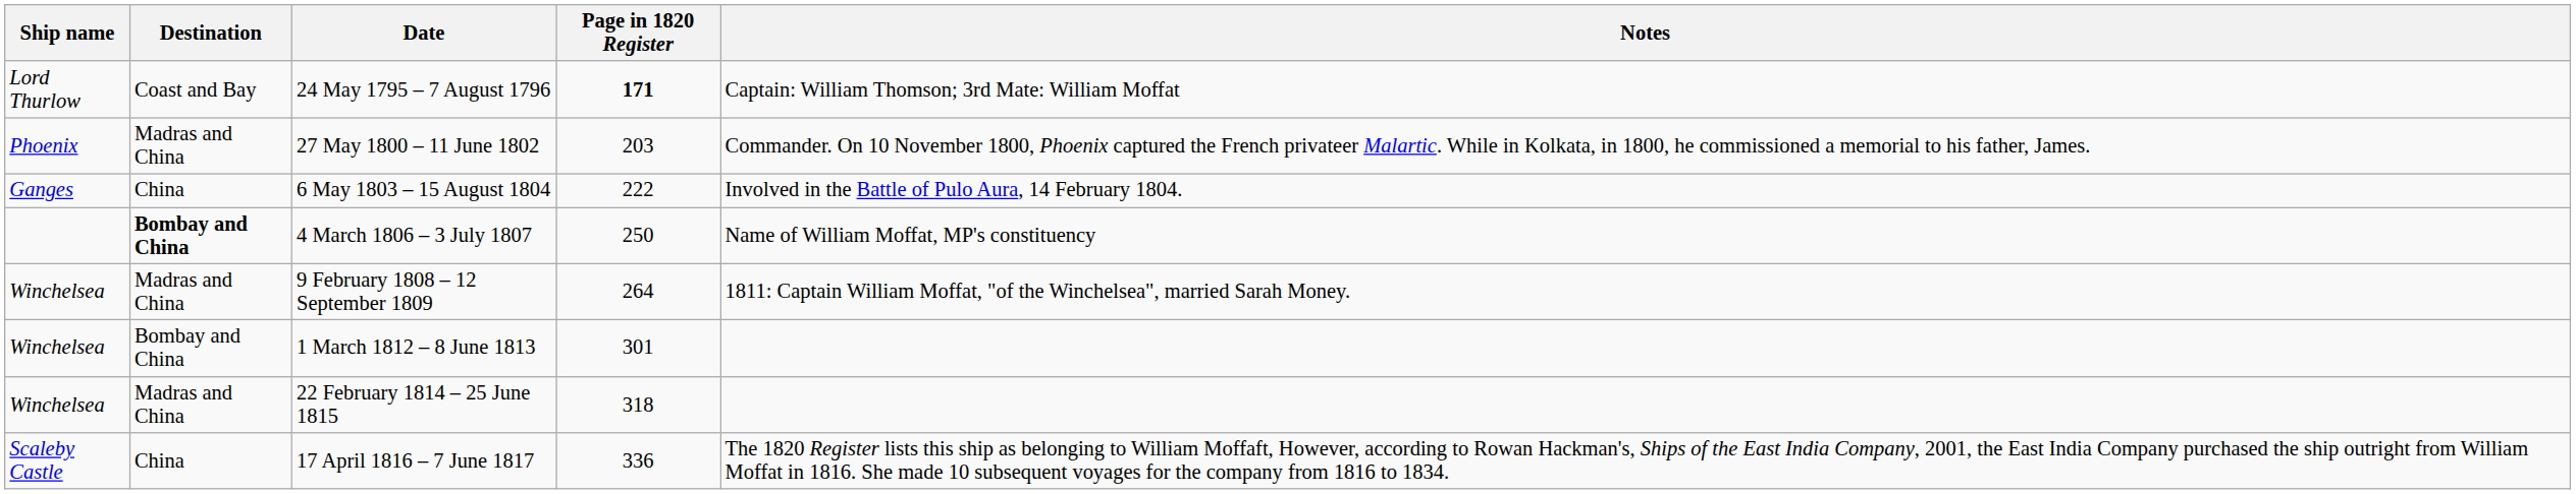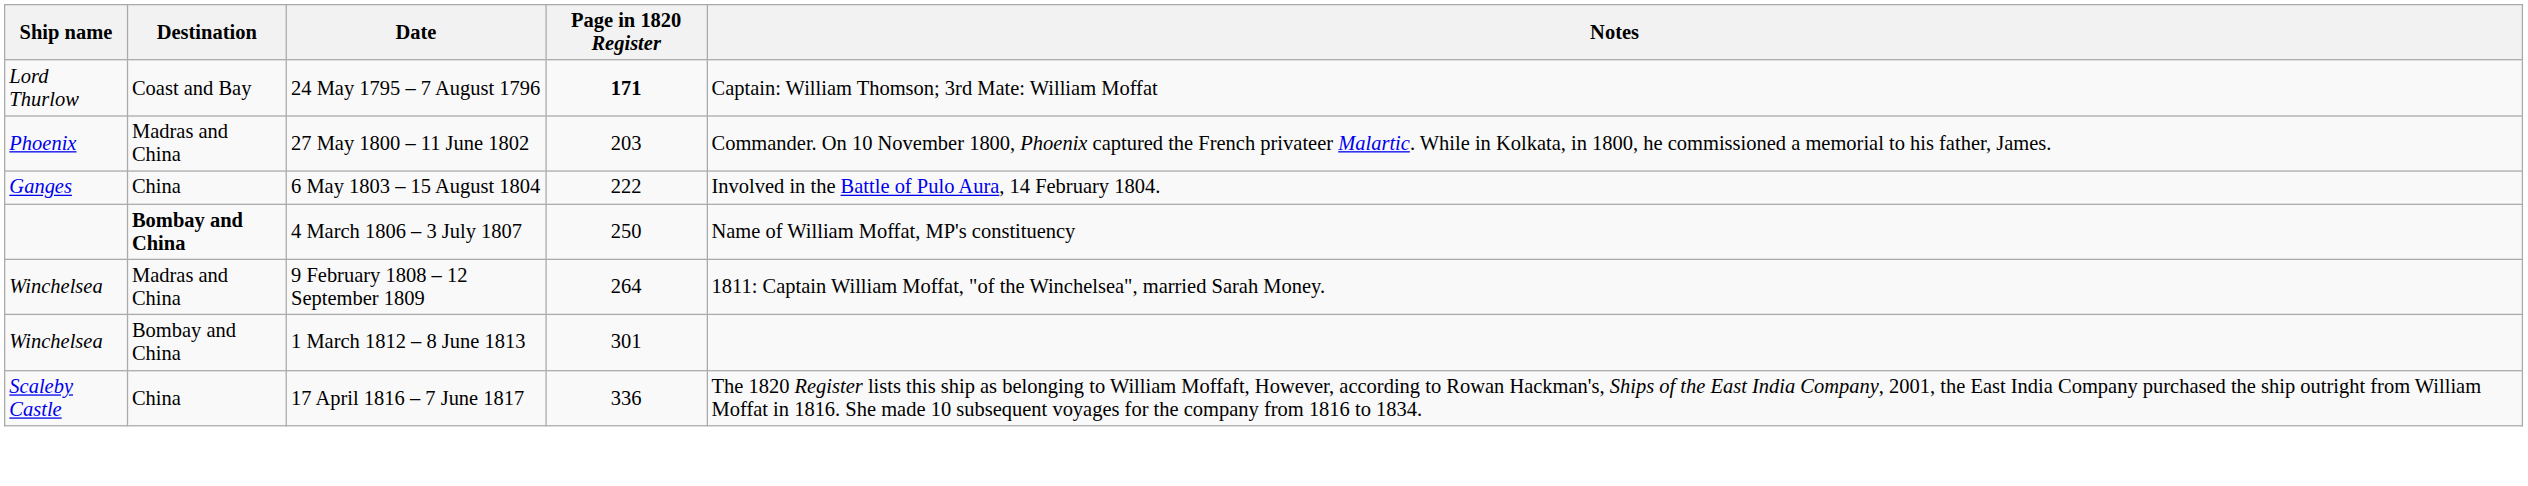 <table class="wikitable">
 <tr>
 <th>Ship name</th>
 <th>Destination</th>
 <th>Date</th>
 <th>Page in 1820 <em>Register</em></th>
 <th>Notes</th>
 </tr>
 <tr>
 <td><em>Lord Thurlow</em></td>
 <td>Coast and Bay</td>
 <td>24 May 1795 – 7 August 1796</td>
 <td style= "text-align:center;"><strong>171</strong></td>
 <td>Captain: William Thomson; 3rd Mate: William Moffat</td>
 </tr>
 <tr>
 <td><a href='#'><em>Phoenix</em></a></td>
 <td>Madras and China</td>
 <td>27 May 1800 – 11 June 1802</td>
 <td style= "text-align:center;">203</td>
 <td>Commander. On 10 November 1800, <em>Phoenix</em> captured the French privateer <a href='#'><em>Malartic</em></a>. While in Kolkata, in 1800, he commissioned a memorial to his father, James.</td>
 </tr>
 <tr>
 <td><a href='#'><em>Ganges</em></a></td>
 <td>China</td>
 <td>6 May 1803 – 15 August 1804</td>
 <td style= "text-align:center;">222</td>
 <td>Involved in the <a href='#'>Battle of Pulo Aura</a>, 14 February 1804.</td>
 </tr>
 <tr>
 <td></td>
 <td><strong>Bombay and China</strong></td>
 <td>4 March 1806 – 3 July 1807</td>
 <td style= "text-align:center;">250</td>
 <td>Name of William Moffat, MP's constituency</td>
 </tr>
 <tr>
 <td><em>Winchelsea</em></td>
 <td>Madras and China</td>
 <td>9 February 1808 – 12 September 1809</td>
 <td style= "text-align:center;">264</td>
 <td>1811: Captain William Moffat, "of the  Winchelsea", married Sarah Money.</td>
 </tr>
 <tr>
 <td><em>Winchelsea</em></td>
 <td>Bombay and China</td>
 <td>1 March 1812 – 8 June 1813</td>
 <td style= "text-align:center;">301</td>
 <td></td>
 </tr>
 <tr>
-<td><em>Winchelsea</em></td>
-<td>Madras and China</td>
-<td>22 February 1814 – 25 June 1815</td>
-<td style= "text-align:center;">318</td>
-<td></td>
-</tr>
-<tr>
 <td><a href='#'><em>Scaleby Castle</em></a></td>
 <td>China</td>
 <td>17 April 1816 – 7 June 1817</td>
 <td style= "text-align:center;">336</td>
 <td>The 1820 <em>Register</em> lists this ship as belonging to William Moffaft, However, according to Rowan Hackman's, <em>Ships of the East India Company</em>, 2001, the East India Company purchased the ship outright from William Moffat in 1816. She made 10 subsequent voyages for the company from 1816 to 1834.</td>
 </tr>
 </table>
